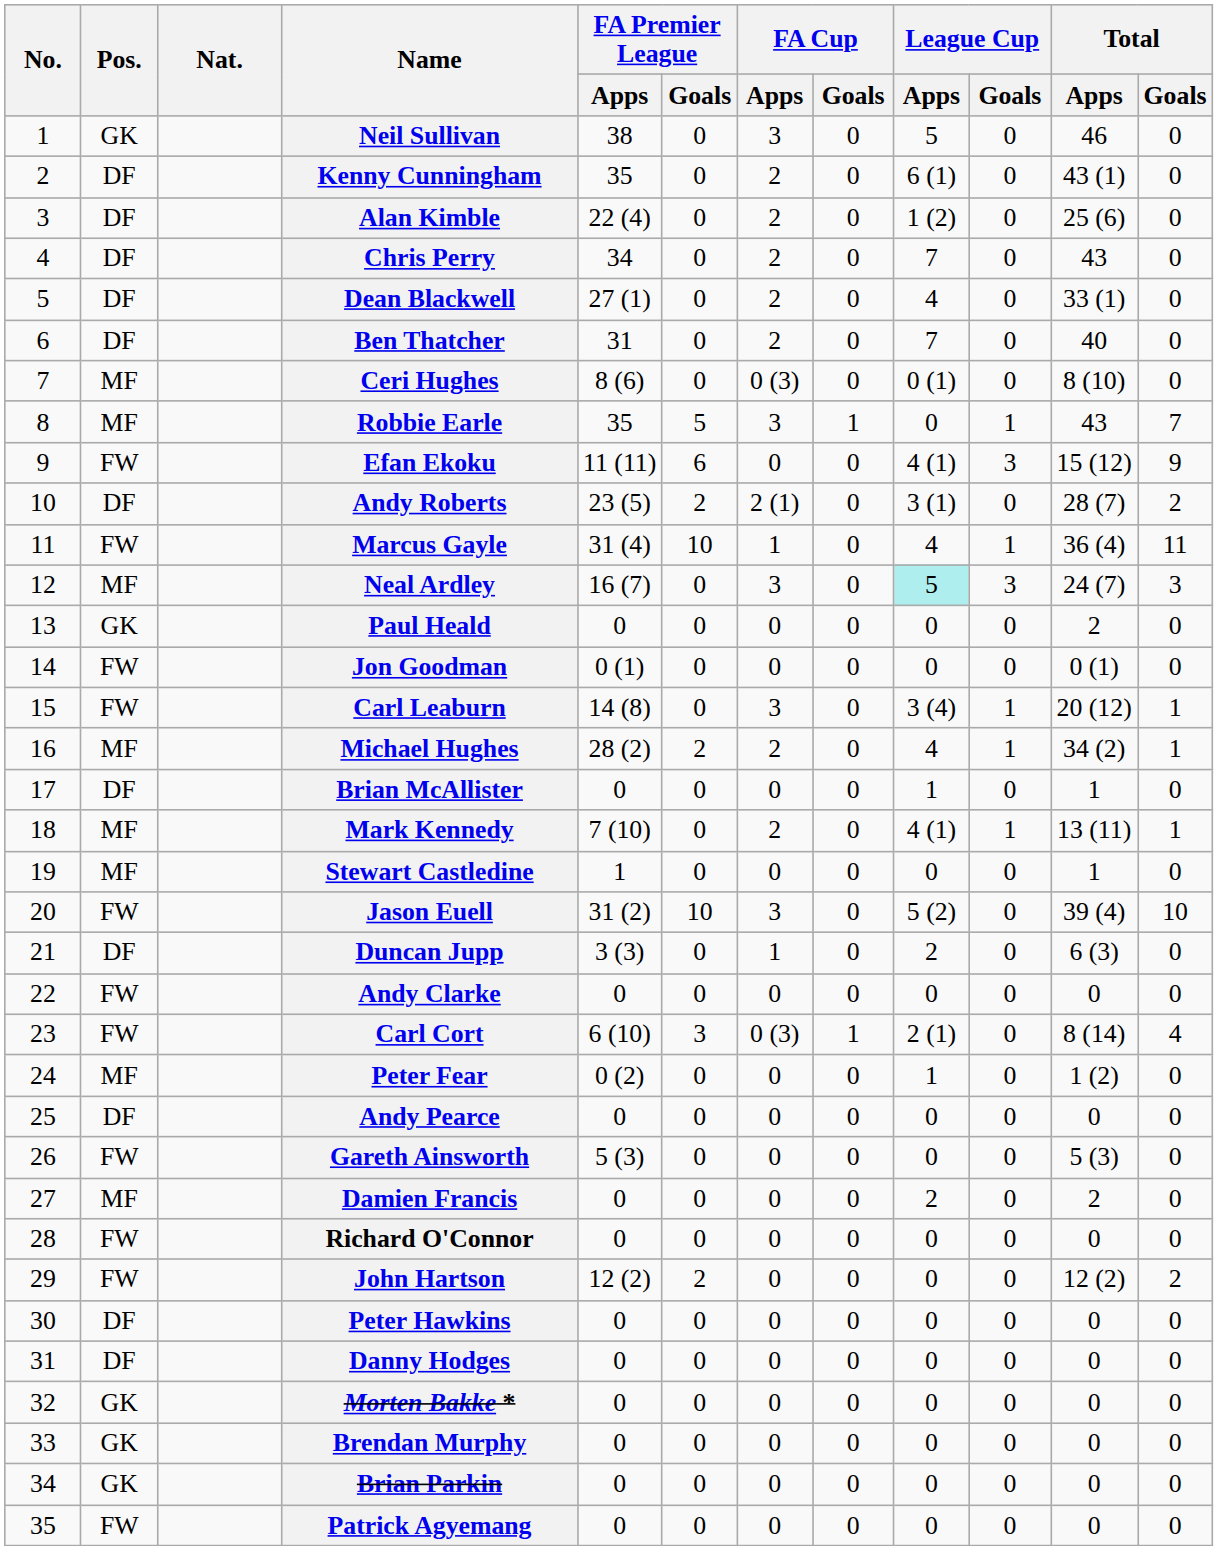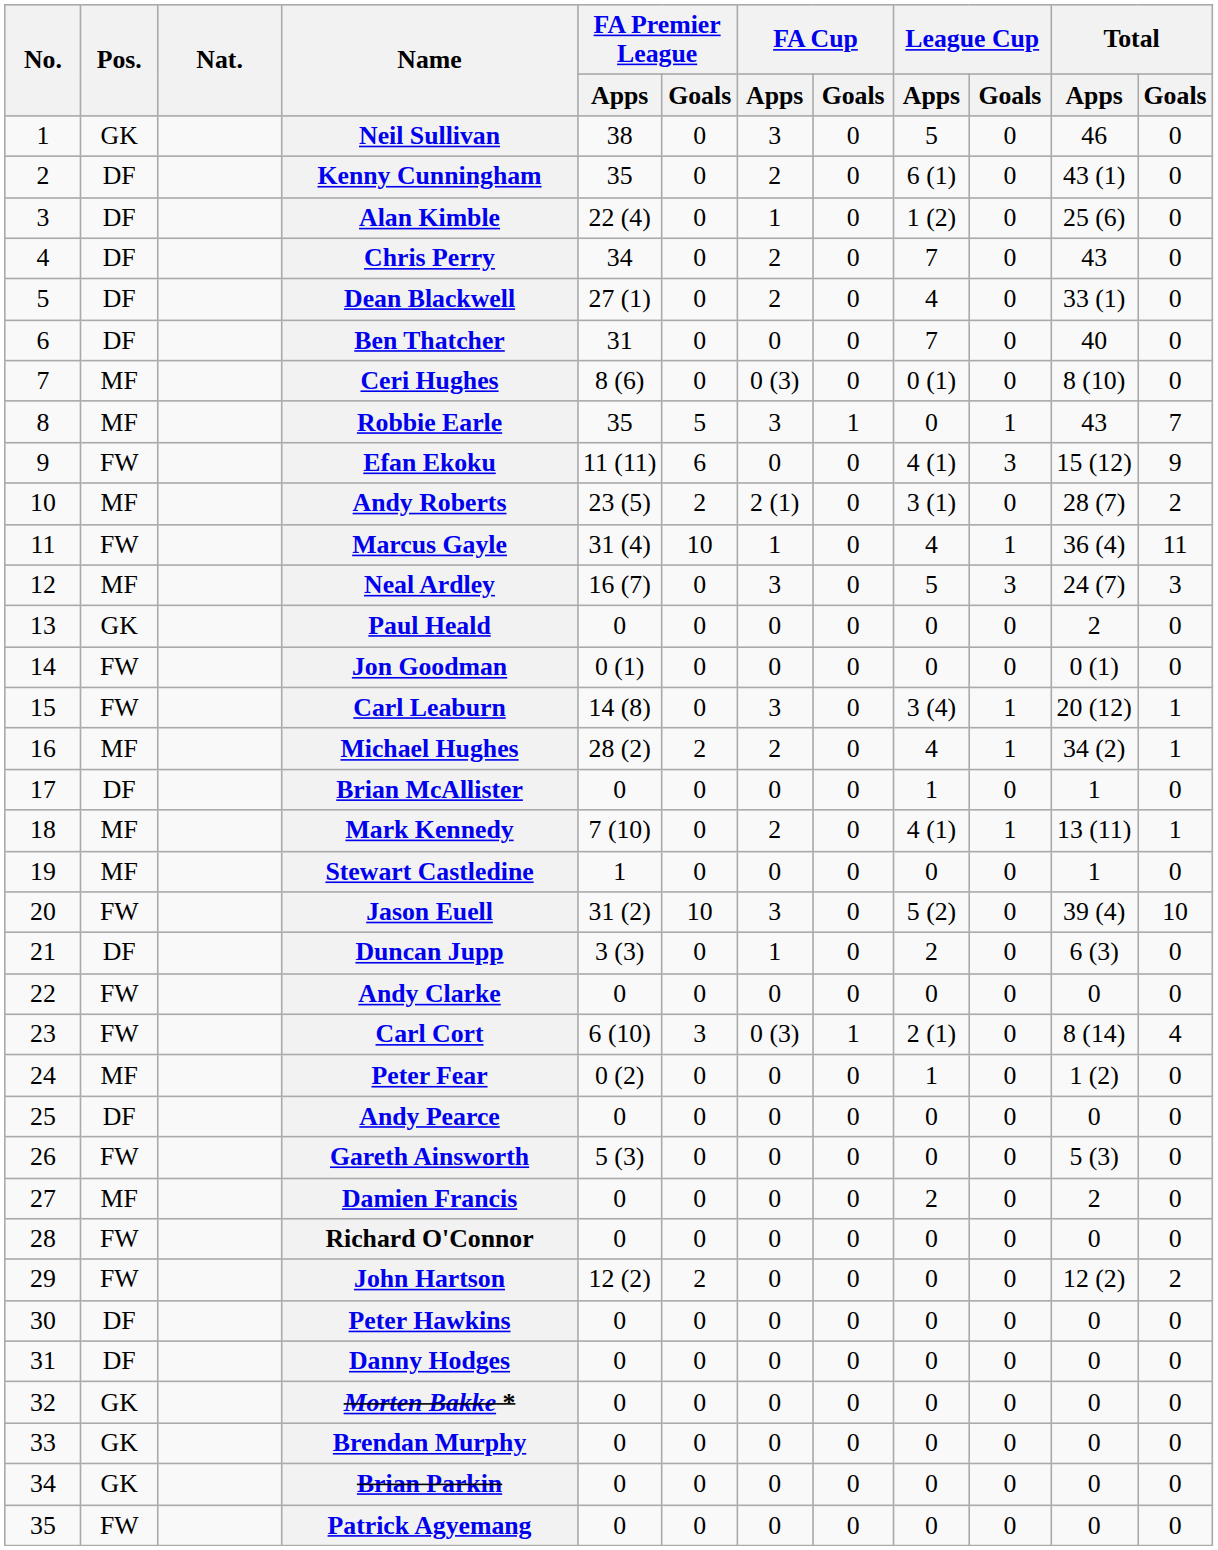 <table class="wikitable plainrowheaders" style="text-align:center">
 <tr>
 <th rowspan="2" width="40">No.</th>
 <th rowspan="2" width="40">Pos.</th>
 <th rowspan="2" width="70">Nat.</th>
 <th rowspan="2" width="176" scope="col">Name</th>
 <th colspan="2" width="90"><a href='#'>FA Premier League</a></th>
 <th colspan="2" width="90"><a href='#'>FA Cup</a></th>
 <th colspan="2" width="90"><a href='#'>League Cup</a></th>
 <th colspan="2" width="90">Total</th>
 </tr>
 <tr>
 <th scope="col">Apps</th>
 <th scope="col">Goals</th>
 <th scope="col">Apps</th>
 <th scope="col">Goals</th>
 <th scope="col">Apps</th>
 <th scope="col">Goals</th>
 <th scope="col">Apps</th>
 <th scope="col">Goals</th>
 </tr>
 <tr>
 <td>1</td>
 <td>GK</td>
 <td align="left"></td>
 <th scope="row"><a href='#'>Neil Sullivan</a></th>
 <td>38</td>
 <td>0</td>
 <td>3</td>
 <td>0</td>
 <td>5</td>
 <td>0</td>
 <td>46</td>
 <td>0</td>
 </tr>
 <tr>
 <td>2</td>
 <td>DF</td>
 <td align="left"></td>
 <th scope="row"><a href='#'>Kenny Cunningham</a></th>
 <td>35</td>
 <td>0</td>
 <td>2</td>
 <td>0</td>
 <td>6 (1)</td>
 <td>0</td>
 <td>43 (1)</td>
 <td>0</td>
 </tr>
 <tr>
 <td>3</td>
 <td>DF</td>
 <td align="left"></td>
 <th scope="row"><a href='#'>Alan Kimble</a></th>
 <td>22 (4)</td>
 <td>0</td>
-<td>2</td>
+<td>1</td>
 <td>0</td>
 <td>1 (2)</td>
 <td>0</td>
 <td>25 (6)</td>
 <td>0</td>
 </tr>
 <tr>
 <td>4</td>
 <td>DF</td>
 <td align="left"></td>
 <th scope="row"><a href='#'>Chris Perry</a></th>
 <td>34</td>
 <td>0</td>
 <td>2</td>
 <td>0</td>
 <td>7</td>
 <td>0</td>
 <td>43</td>
 <td>0</td>
 </tr>
 <tr>
 <td>5</td>
 <td>DF</td>
 <td align="left"></td>
 <th scope="row"><a href='#'>Dean Blackwell</a></th>
 <td>27 (1)</td>
 <td>0</td>
 <td>2</td>
 <td>0</td>
 <td>4</td>
 <td>0</td>
 <td>33 (1)</td>
 <td>0</td>
 </tr>
 <tr>
 <td>6</td>
 <td>DF</td>
 <td align="left"></td>
 <th scope="row"><a href='#'>Ben Thatcher</a></th>
 <td>31</td>
 <td>0</td>
-<td>2</td>
+<td>0</td>
 <td>0</td>
 <td>7</td>
 <td>0</td>
 <td>40</td>
 <td>0</td>
 </tr>
 <tr>
 <td>7</td>
 <td>MF</td>
 <td align="left"></td>
 <th scope="row"><a href='#'>Ceri Hughes</a></th>
 <td>8 (6)</td>
 <td>0</td>
 <td>0 (3)</td>
 <td>0</td>
 <td>0 (1)</td>
 <td>0</td>
 <td>8 (10)</td>
 <td>0</td>
 </tr>
 <tr>
 <td>8</td>
 <td>MF</td>
 <td align="left"></td>
 <th scope="row"><a href='#'>Robbie Earle</a></th>
 <td>35</td>
 <td>5</td>
 <td>3</td>
 <td>1</td>
 <td>0</td>
 <td>1</td>
 <td>43</td>
 <td>7</td>
 </tr>
 <tr>
 <td>9</td>
 <td>FW</td>
 <td align="left"></td>
 <th scope="row"><a href='#'>Efan Ekoku</a></th>
 <td>11 (11)</td>
 <td>6</td>
 <td>0</td>
 <td>0</td>
 <td>4 (1)</td>
 <td>3</td>
 <td>15 (12)</td>
 <td>9</td>
 </tr>
 <tr>
 <td>10</td>
-<td>DF</td>
+<td>MF</td>
 <td align="left"></td>
 <th scope="row"><a href='#'>Andy Roberts</a></th>
 <td>23 (5)</td>
 <td>2</td>
 <td>2 (1)</td>
 <td>0</td>
 <td>3 (1)</td>
 <td>0</td>
 <td>28 (7)</td>
 <td>2</td>
 </tr>
 <tr>
 <td>11</td>
 <td>FW</td>
 <td align="left"></td>
 <th scope="row"><a href='#'>Marcus Gayle</a></th>
 <td>31 (4)</td>
 <td>10</td>
 <td>1</td>
 <td>0</td>
 <td>4</td>
 <td>1</td>
 <td>36 (4)</td>
 <td>11</td>
 </tr>
 <tr>
 <td>12</td>
 <td>MF</td>
 <td align="left"></td>
 <th scope="row"><a href='#'>Neal Ardley</a></th>
 <td>16 (7)</td>
 <td>0</td>
 <td>3</td>
 <td>0</td>
-<td style="background: paleturquoise;">5</td>
+<td>5</td>
 <td>3</td>
 <td>24 (7)</td>
 <td>3</td>
 </tr>
 <tr>
 <td>13</td>
 <td>GK</td>
 <td align="left"></td>
 <th scope="row"><a href='#'>Paul Heald</a></th>
 <td>0</td>
 <td>0</td>
 <td>0</td>
 <td>0</td>
 <td>0</td>
 <td>0</td>
 <td>2</td>
 <td>0</td>
 </tr>
 <tr>
 <td>14</td>
 <td>FW</td>
 <td align="left"></td>
 <th scope="row"><a href='#'>Jon Goodman</a></th>
 <td>0 (1)</td>
 <td>0</td>
 <td>0</td>
 <td>0</td>
 <td>0</td>
 <td>0</td>
 <td>0 (1)</td>
 <td>0</td>
 </tr>
 <tr>
 <td>15</td>
 <td>FW</td>
 <td align="left"></td>
 <th scope="row"><a href='#'>Carl Leaburn</a></th>
 <td>14 (8)</td>
 <td>0</td>
 <td>3</td>
 <td>0</td>
 <td>3 (4)</td>
 <td>1</td>
 <td>20 (12)</td>
 <td>1</td>
 </tr>
 <tr>
 <td>16</td>
 <td>MF</td>
 <td align="left"></td>
 <th scope="row"><a href='#'>Michael Hughes</a></th>
 <td>28 (2)</td>
 <td>2</td>
 <td>2</td>
 <td>0</td>
 <td>4</td>
 <td>1</td>
 <td>34 (2)</td>
 <td>1</td>
 </tr>
 <tr>
 <td>17</td>
 <td>DF</td>
 <td align="left"></td>
 <th scope="row"><a href='#'>Brian McAllister</a></th>
 <td>0</td>
 <td>0</td>
 <td>0</td>
 <td>0</td>
 <td>1</td>
 <td>0</td>
 <td>1</td>
 <td>0</td>
 </tr>
 <tr>
 <td>18</td>
 <td>MF</td>
 <td align="left"></td>
 <th scope="row"><a href='#'>Mark Kennedy</a></th>
 <td>7 (10)</td>
 <td>0</td>
 <td>2</td>
 <td>0</td>
 <td>4 (1)</td>
 <td>1</td>
 <td>13 (11)</td>
 <td>1</td>
 </tr>
 <tr>
 <td>19</td>
 <td>MF</td>
 <td align="left"></td>
 <th scope="row"><a href='#'>Stewart Castledine</a></th>
 <td>1</td>
 <td>0</td>
 <td>0</td>
 <td>0</td>
 <td>0</td>
 <td>0</td>
 <td>1</td>
 <td>0</td>
 </tr>
 <tr>
 <td>20</td>
 <td>FW</td>
 <td align="left"></td>
 <th scope="row"><a href='#'>Jason Euell</a></th>
 <td>31 (2)</td>
 <td>10</td>
 <td>3</td>
 <td>0</td>
 <td>5 (2)</td>
 <td>0</td>
 <td>39 (4)</td>
 <td>10</td>
 </tr>
 <tr>
 <td>21</td>
 <td>DF</td>
 <td align="left"></td>
 <th scope="row"><a href='#'>Duncan Jupp</a></th>
 <td>3 (3)</td>
 <td>0</td>
 <td>1</td>
 <td>0</td>
 <td>2</td>
 <td>0</td>
 <td>6 (3)</td>
 <td>0</td>
 </tr>
 <tr>
 <td>22</td>
 <td>FW</td>
 <td align="left"></td>
 <th scope="row"><a href='#'>Andy Clarke</a></th>
 <td>0</td>
 <td>0</td>
 <td>0</td>
 <td>0</td>
 <td>0</td>
 <td>0</td>
 <td>0</td>
 <td>0</td>
 </tr>
 <tr>
 <td>23</td>
 <td>FW</td>
 <td align="left"></td>
 <th scope="row"><a href='#'>Carl Cort</a></th>
 <td>6 (10)</td>
 <td>3</td>
 <td>0 (3)</td>
 <td>1</td>
 <td>2 (1)</td>
 <td>0</td>
 <td>8 (14)</td>
 <td>4</td>
 </tr>
 <tr>
 <td>24</td>
 <td>MF</td>
 <td align="left"></td>
 <th scope="row"><a href='#'>Peter Fear</a></th>
 <td>0 (2)</td>
 <td>0</td>
 <td>0</td>
 <td>0</td>
 <td>1</td>
 <td>0</td>
 <td>1 (2)</td>
 <td>0</td>
 </tr>
 <tr>
 <td>25</td>
 <td>DF</td>
 <td align="left"></td>
 <th scope="row"><a href='#'>Andy Pearce</a></th>
 <td>0</td>
 <td>0</td>
 <td>0</td>
 <td>0</td>
 <td>0</td>
 <td>0</td>
 <td>0</td>
 <td>0</td>
 </tr>
 <tr>
 <td>26</td>
 <td>FW</td>
 <td align="left"></td>
 <th scope="row"><a href='#'>Gareth Ainsworth</a></th>
 <td>5 (3)</td>
 <td>0</td>
 <td>0</td>
 <td>0</td>
 <td>0</td>
 <td>0</td>
 <td>5 (3)</td>
 <td>0</td>
 </tr>
 <tr>
 <td>27</td>
 <td>MF</td>
 <td align="left"></td>
 <th scope="row"><a href='#'>Damien Francis</a></th>
 <td>0</td>
 <td>0</td>
 <td>0</td>
 <td>0</td>
 <td>2</td>
 <td>0</td>
 <td>2</td>
 <td>0</td>
 </tr>
 <tr>
 <td>28</td>
 <td>FW</td>
 <td align="left"></td>
 <th scope="row">Richard O'Connor</th>
 <td>0</td>
 <td>0</td>
 <td>0</td>
 <td>0</td>
 <td>0</td>
 <td>0</td>
 <td>0</td>
 <td>0</td>
 </tr>
 <tr>
 <td>29</td>
 <td>FW</td>
 <td align="left"></td>
 <th scope="row"><a href='#'>John Hartson</a></th>
 <td>12 (2)</td>
 <td>2</td>
 <td>0</td>
 <td>0</td>
 <td>0</td>
 <td>0</td>
 <td>12 (2)</td>
 <td>2</td>
 </tr>
 <tr>
 <td>30</td>
 <td>DF</td>
 <td align="left"></td>
 <th scope="row"><a href='#'>Peter Hawkins</a></th>
 <td>0</td>
 <td>0</td>
 <td>0</td>
 <td>0</td>
 <td>0</td>
 <td>0</td>
 <td>0</td>
 <td>0</td>
 </tr>
 <tr>
 <td>31</td>
 <td>DF</td>
 <td align="left"></td>
 <th scope="row"><a href='#'>Danny Hodges</a></th>
 <td>0</td>
 <td>0</td>
 <td>0</td>
 <td>0</td>
 <td>0</td>
 <td>0</td>
 <td>0</td>
 <td>0</td>
 </tr>
 <tr>
 <td>32</td>
 <td>GK</td>
 <td align="left"></td>
 <th scope="row"><s><em><a href='#'>Morten Bakke</a></em> *</s> </th>
 <td>0</td>
 <td>0</td>
 <td>0</td>
 <td>0</td>
 <td>0</td>
 <td>0</td>
 <td>0</td>
 <td>0</td>
 </tr>
 <tr>
 <td>33</td>
 <td>GK</td>
 <td align="left"></td>
 <th scope="row"><a href='#'>Brendan Murphy</a></th>
 <td>0</td>
 <td>0</td>
 <td>0</td>
 <td>0</td>
 <td>0</td>
 <td>0</td>
 <td>0</td>
 <td>0</td>
 </tr>
 <tr>
 <td>34</td>
 <td>GK</td>
 <td align="left"></td>
 <th scope="row"><s><a href='#'>Brian Parkin</a></s> </th>
 <td>0</td>
 <td>0</td>
 <td>0</td>
 <td>0</td>
 <td>0</td>
 <td>0</td>
 <td>0</td>
 <td>0</td>
 </tr>
 <tr>
 <td>35</td>
 <td>FW</td>
 <td align="left"></td>
 <th scope="row"><a href='#'>Patrick Agyemang</a></th>
 <td>0</td>
 <td>0</td>
 <td>0</td>
 <td>0</td>
 <td>0</td>
 <td>0</td>
 <td>0</td>
 <td>0</td>
 </tr>
 </table>
